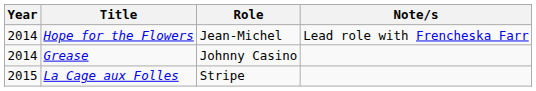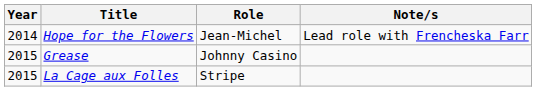 <table class="wikitable sortable">
 <tr>
 <th>Year</th>
 <th>Title</th>
 <th>Role</th>
 <th>Note/s</th>
 </tr>
 <tr>
 <td>2014</td>
 <td><em><a href='#'>Hope for the Flowers</a></em></td>
 <td>Jean-Michel</td>
 <td>Lead role with <a href='#'>Frencheska Farr</a></td>
 </tr>
 <tr>
-<td>2014</td>
+<td>2015</td>
 <td><em><a href='#'>Grease</a></em></td>
 <td>Johnny Casino</td>
 <td></td>
 </tr>
 <tr>
 <td>2015</td>
 <td><em><a href='#'>La Cage aux Folles</a></em></td>
 <td>Stripe</td>
 <td></td>
 </tr>
 </table>
